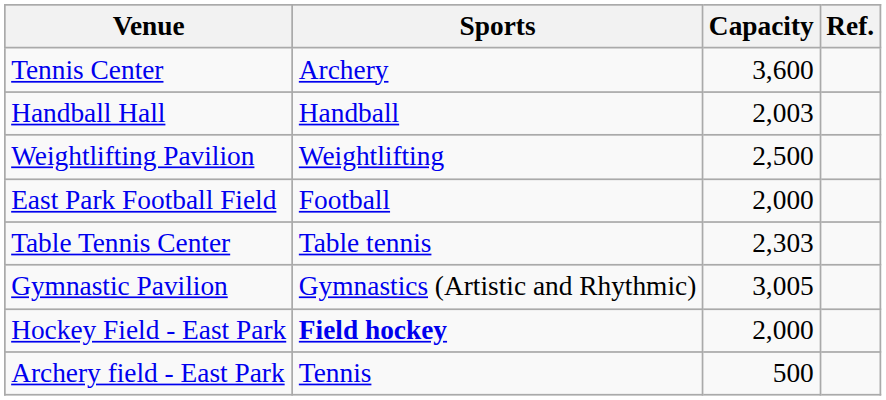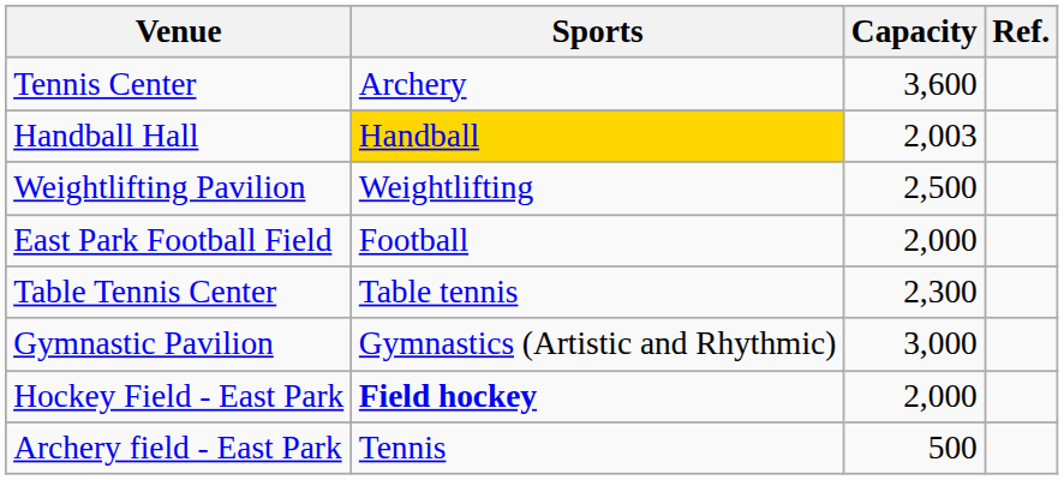 <table class="wikitable sortable">
 <tr>
 <th>Venue</th>
 <th class="unsortable">Sports</th>
 <th>Capacity</th>
 <th class="unsortable">Ref.</th>
 </tr>
 <tr>
 <td><a href='#'>Tennis Center</a></td>
 <td><a href='#'>Archery</a></td>
 <td align="right">3,600</td>
 <td align=center></td>
 </tr>
 <tr>
 <td><a href='#'>Handball Hall</a></td>
-<td><a href='#'>Handball</a></td>
+<td style="background: gold;"><a href='#'>Handball</a></td>
 <td align="right">2,003</td>
 <td align=center></td>
 </tr>
 <tr>
 <td><a href='#'>Weightlifting Pavilion</a></td>
 <td><a href='#'>Weightlifting</a></td>
 <td align="right">2,500</td>
 <td align=center></td>
 </tr>
 <tr>
 <td><a href='#'>East Park Football Field</a></td>
 <td><a href='#'>Football</a></td>
 <td align="right">2,000</td>
 <td align=center></td>
 </tr>
 <tr>
 <td><a href='#'>Table Tennis Center</a></td>
 <td><a href='#'>Table tennis</a></td>
-<td align="right">2,303</td>
+<td align="right">2,300</td>
 <td align=center></td>
 </tr>
 <tr>
 <td><a href='#'>Gymnastic Pavilion</a></td>
 <td><a href='#'>Gymnastics</a> (Artistic and Rhythmic)</td>
-<td align="right">3,005</td>
+<td align="right">3,000</td>
 <td align=center></td>
 </tr>
 <tr>
 <td><a href='#'>Hockey Field - East Park</a></td>
 <td><strong><a href='#'>Field hockey</a></strong></td>
 <td align="right">2,000</td>
 <td align=center></td>
 </tr>
 <tr>
 <td><a href='#'>Archery field - East Park</a></td>
 <td><a href='#'>Tennis</a></td>
 <td align="right">500</td>
 <td align=center></td>
 </tr>
 </table>
